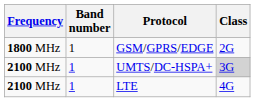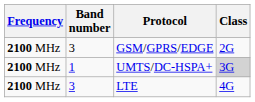 <table class="wikitable sortable">
 <tr>
 <th><a href='#'>Frequency</a></th>
 <th>Band <br> number</th>
 <th>Protocol</th>
 <th>Class</th>
 </tr>
 <tr>
-<td><strong>1800</strong> MHz</td>
-<td>1</td>
+<td><strong>2100</strong> MHz</td>
+<td>3</td>
 <td><a href='#'>GSM</a>/<a href='#'>GPRS</a>/<a href='#'>EDGE</a></td>
 <td><a href='#'>2G</a></td>
 </tr>
 <tr>
 <td><strong>2100</strong> MHz</td>
 <td><a href='#'>1</a></td>
 <td><a href='#'>UMTS</a>/<a href='#'>DC-HSPA+</a></td>
 <td style="background: lightgrey;"><a href='#'>3G</a></td>
 </tr>
 <tr>
 <td><strong>2100</strong> MHz</td>
-<td><a href='#'>1</a></td>
+<td><a href='#'>3</a></td>
 <td><a href='#'>LTE</a></td>
 <td><a href='#'>4G</a></td>
 </tr>
 </table>
